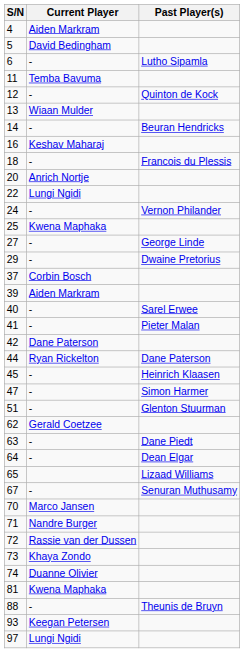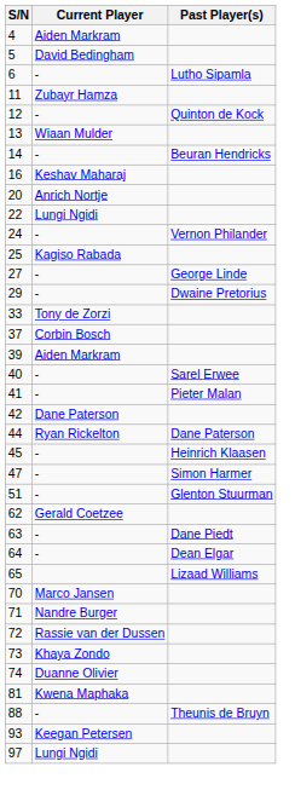 <table class="wikitable">
 <tr>
 <th>S/N</th>
 <th>Current Player</th>
 <th>Past Player(s)</th>
 </tr>
 <tr>
 <td>4</td>
 <td><a href='#'>Aiden Markram</a></td>
 <td></td>
 </tr>
 <tr>
 <td>5</td>
 <td><a href='#'>David Bedingham</a></td>
 <td></td>
 </tr>
 <tr>
 <td>6</td>
 <td>-</td>
 <td><a href='#'>Lutho Sipamla</a></td>
 </tr>
 <tr>
 <td>11</td>
-<td><a href='#'>Temba Bavuma</a></td>
+<td><a href='#'>Zubayr Hamza</a></td>
 <td></td>
 </tr>
 <tr>
 <td>12</td>
 <td>-</td>
 <td><a href='#'>Quinton de Kock</a></td>
 </tr>
 <tr>
 <td>13</td>
 <td><a href='#'>Wiaan Mulder</a></td>
 <td></td>
 </tr>
 <tr>
 <td>14</td>
 <td>-</td>
 <td><a href='#'>Beuran Hendricks</a></td>
 </tr>
 <tr>
 <td>16</td>
 <td><a href='#'>Keshav Maharaj</a></td>
 <td></td>
 </tr>
 <tr>
-<td>18</td>
-<td>-</td>
-<td><a href='#'>Francois du Plessis</a></td>
-</tr>
-<tr>
 <td>20</td>
 <td><a href='#'>Anrich Nortje</a></td>
 <td></td>
 </tr>
 <tr>
 <td>22</td>
 <td><a href='#'>Lungi Ngidi</a></td>
 <td></td>
 </tr>
 <tr>
 <td>24</td>
 <td>-</td>
 <td><a href='#'>Vernon Philander</a></td>
 </tr>
 <tr>
 <td>25</td>
-<td><a href='#'>Kwena Maphaka</a></td>
+<td><a href='#'>Kagiso Rabada</a></td>
 <td></td>
 </tr>
 <tr>
 <td>27</td>
 <td>-</td>
 <td><a href='#'>George Linde</a></td>
 </tr>
 <tr>
 <td>29</td>
 <td>-</td>
 <td><a href='#'>Dwaine Pretorius</a></td>
+</tr>
+<tr>
+<td>33</td>
+<td><a href='#'>Tony de Zorzi</a></td>
+<td></td>
 </tr>
 <tr>
 <td>37</td>
 <td><a href='#'>Corbin Bosch</a></td>
 <td></td>
 </tr>
 <tr>
 <td>39</td>
 <td><a href='#'>Aiden Markram</a></td>
 <td></td>
 </tr>
 <tr>
 <td>40</td>
 <td>-</td>
 <td><a href='#'>Sarel Erwee</a></td>
 </tr>
 <tr>
 <td>41</td>
 <td>-</td>
 <td><a href='#'>Pieter Malan</a></td>
 </tr>
 <tr>
 <td>42</td>
 <td><a href='#'>Dane Paterson</a></td>
 </tr>
 <tr>
 <td>44</td>
 <td><a href='#'>Ryan Rickelton</a></td>
 <td><a href='#'>Dane Paterson</a></td>
 </tr>
 <tr>
 <td>45</td>
 <td>-</td>
 <td><a href='#'>Heinrich Klaasen</a></td>
 </tr>
 <tr>
 <td>47</td>
 <td>-</td>
 <td><a href='#'>Simon Harmer</a></td>
 </tr>
 <tr>
 <td>51</td>
 <td>-</td>
 <td><a href='#'>Glenton Stuurman</a></td>
 </tr>
 <tr>
 <td>62</td>
 <td><a href='#'>Gerald Coetzee</a></td>
 <td></td>
 </tr>
 <tr>
 <td>63</td>
 <td>-</td>
 <td><a href='#'>Dane Piedt</a></td>
 </tr>
 <tr>
 <td>64</td>
 <td>-</td>
 <td><a href='#'>Dean Elgar</a></td>
 </tr>
 <tr>
 <td>65</td>
 <td></td>
 <td><a href='#'>Lizaad Williams</a></td>
 </tr>
 <tr>
-<td>67</td>
-<td>-</td>
-<td><a href='#'>Senuran Muthusamy</a></td>
-</tr>
-<tr>
 <td>70</td>
 <td><a href='#'>Marco Jansen</a></td>
 <td></td>
 </tr>
 <tr>
 <td>71</td>
 <td><a href='#'>Nandre Burger</a></td>
 <td></td>
 </tr>
 <tr>
 <td>72</td>
 <td><a href='#'>Rassie van der Dussen</a></td>
 <td></td>
 </tr>
 <tr>
 <td>73</td>
 <td><a href='#'>Khaya Zondo</a></td>
 <td></td>
 </tr>
 <tr>
 <td>74</td>
 <td><a href='#'>Duanne Olivier</a></td>
 <td></td>
 </tr>
 <tr>
 <td>81</td>
 <td><a href='#'>Kwena Maphaka</a></td>
 <td></td>
 </tr>
 <tr>
 <td>88</td>
 <td>-</td>
 <td><a href='#'>Theunis de Bruyn</a></td>
 </tr>
 <tr>
 <td>93</td>
 <td><a href='#'>Keegan Petersen</a></td>
 <td></td>
 </tr>
 <tr>
 <td>97</td>
 <td><a href='#'>Lungi Ngidi</a></td>
 <td></td>
 </tr>
 </table>
